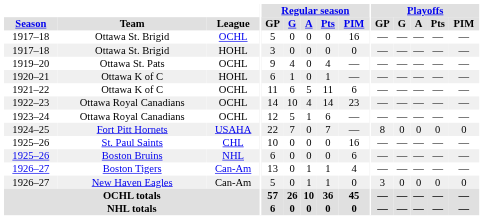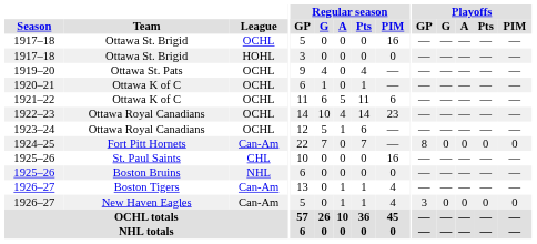 <table border="0" cellpadding="1" cellspacing="0" style="text-align:center; width:45em">
 <tr bgcolor="#e0e0e0">
 <th colspan="3" bgcolor="#ffffff"></th>
 <th rowspan="100" bgcolor="#ffffff"></th>
 <th colspan="5"><a href='#'>Regular season</a></th>
 <th rowspan="100" bgcolor="#ffffff"></th>
 <th colspan="5"><a href='#'>Playoffs</a></th>
 </tr>
 <tr bgcolor="#e0e0e0">
 <th><a href='#'>Season</a></th>
 <th>Team</th>
 <th>League</th>
 <th>GP</th>
 <th><a href='#'>G</a></th>
 <th><a href='#'>A</a></th>
 <th><a href='#'>Pts</a></th>
 <th><a href='#'>PIM</a></th>
 <th>GP</th>
 <th>G</th>
 <th>A</th>
 <th>Pts</th>
 <th>PIM</th>
 </tr>
 <tr>
 <td>1917–18</td>
 <td>Ottawa St. Brigid</td>
 <td><a href='#'>OCHL</a></td>
 <td>5</td>
 <td>0</td>
 <td>0</td>
 <td>0</td>
 <td>16</td>
 <td>—</td>
 <td>—</td>
 <td>—</td>
 <td>—</td>
 <td>—</td>
 </tr>
 <tr bgcolor="#f0f0f0">
 <td>1917–18</td>
 <td>Ottawa St. Brigid</td>
 <td>HOHL</td>
 <td>3</td>
 <td>0</td>
 <td>0</td>
 <td>0</td>
 <td>0</td>
 <td>—</td>
 <td>—</td>
 <td>—</td>
 <td>—</td>
 <td>—</td>
 </tr>
 <tr>
 <td>1919–20</td>
 <td>Ottawa St. Pats</td>
 <td>OCHL</td>
 <td>9</td>
 <td>4</td>
 <td>0</td>
 <td>4</td>
 <td>—</td>
 <td>—</td>
 <td>—</td>
 <td>—</td>
 <td>—</td>
 <td>—</td>
 </tr>
 <tr bgcolor="#f0f0f0">
 <td>1920–21</td>
 <td>Ottawa K of C</td>
-<td>HOHL</td>
+<td>OCHL</td>
 <td>6</td>
 <td>1</td>
 <td>0</td>
 <td>1</td>
 <td>—</td>
 <td>—</td>
 <td>—</td>
 <td>—</td>
 <td>—</td>
 <td>—</td>
 </tr>
 <tr>
 <td>1921–22</td>
 <td>Ottawa K of C</td>
 <td>OCHL</td>
 <td>11</td>
 <td>6</td>
 <td>5</td>
 <td>11</td>
 <td>6</td>
 <td>—</td>
 <td>—</td>
 <td>—</td>
 <td>—</td>
 <td>—</td>
 </tr>
 <tr bgcolor="#f0f0f0">
 <td>1922–23</td>
 <td>Ottawa Royal Canadians</td>
 <td>OCHL</td>
 <td>14</td>
 <td>10</td>
 <td>4</td>
 <td>14</td>
 <td>23</td>
 <td>—</td>
 <td>—</td>
 <td>—</td>
 <td>—</td>
 <td>—</td>
 </tr>
 <tr>
 <td>1923–24</td>
 <td>Ottawa Royal Canadians</td>
 <td>OCHL</td>
 <td>12</td>
 <td>5</td>
 <td>1</td>
 <td>6</td>
 <td>—</td>
 <td>—</td>
 <td>—</td>
 <td>—</td>
 <td>—</td>
 <td>—</td>
 </tr>
 <tr bgcolor="#f0f0f0">
 <td>1924–25</td>
 <td><a href='#'>Fort Pitt Hornets</a></td>
-<td><a href='#'>USAHA</a></td>
+<td><a href='#'>Can-Am</a></td>
 <td>22</td>
 <td>7</td>
 <td>0</td>
 <td>7</td>
 <td>—</td>
 <td>8</td>
 <td>0</td>
 <td>0</td>
 <td>0</td>
 <td>0</td>
 </tr>
 <tr>
 <td>1925–26</td>
 <td><a href='#'>St. Paul Saints</a></td>
 <td><a href='#'>CHL</a></td>
 <td>10</td>
 <td>0</td>
 <td>0</td>
 <td>0</td>
 <td>16</td>
 <td>—</td>
 <td>—</td>
 <td>—</td>
 <td>—</td>
 <td>—</td>
 </tr>
 <tr bgcolor="#f0f0f0">
 <td><a href='#'>1925–26</a></td>
 <td><a href='#'>Boston Bruins</a></td>
 <td><a href='#'>NHL</a></td>
 <td>6</td>
 <td>0</td>
 <td>0</td>
 <td>0</td>
-<td>6</td>
+<td>0</td>
 <td>—</td>
 <td>—</td>
 <td>—</td>
 <td>—</td>
 <td>—</td>
 </tr>
 <tr>
 <td><a href='#'>1926–27</a></td>
 <td><a href='#'>Boston Tigers</a></td>
 <td><a href='#'>Can-Am</a></td>
 <td>13</td>
 <td>0</td>
 <td>1</td>
 <td>1</td>
 <td>4</td>
 <td>—</td>
 <td>—</td>
 <td>—</td>
 <td>—</td>
 <td>—</td>
 </tr>
 <tr bgcolor="#f0f0f0">
 <td>1926–27</td>
 <td><a href='#'>New Haven Eagles</a></td>
 <td>Can-Am</td>
 <td>5</td>
 <td>0</td>
 <td>1</td>
 <td>1</td>
-<td>0</td>
+<td>4</td>
 <td>3</td>
 <td>0</td>
 <td>0</td>
 <td>0</td>
 <td>0</td>
 </tr>
 <tr bgcolor="#e0e0e0">
 <th colspan="3">OCHL totals</th>
 <th>57</th>
 <th>26</th>
 <th>10</th>
 <th>36</th>
 <th>45</th>
 <th>—</th>
 <th>—</th>
 <th>—</th>
 <th>—</th>
 <th>—</th>
 </tr>
 <tr bgcolor="#e0e0e0">
 <th colspan="3">NHL totals</th>
 <th>6</th>
 <th>0</th>
 <th>0</th>
 <th>0</th>
 <th>0</th>
 <th>—</th>
 <th>—</th>
 <th>—</th>
 <th>—</th>
 <th>—</th>
 </tr>
 </table>
